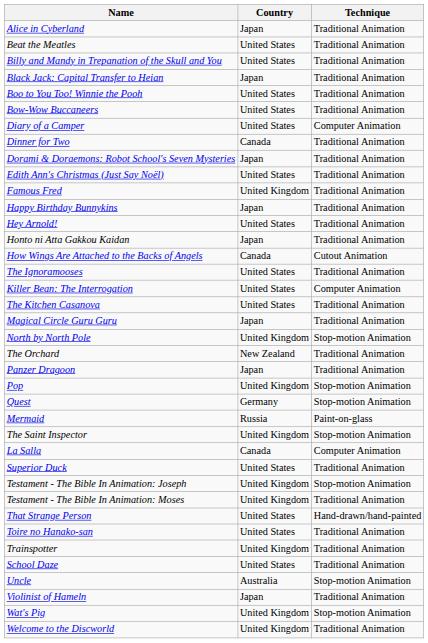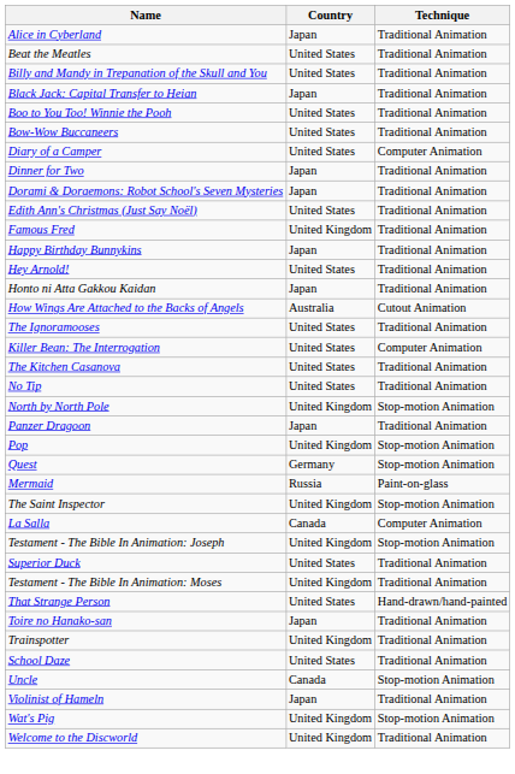 <table class="wikitable sortable">
 <tr>
 <th>Name</th>
 <th>Country</th>
 <th>Technique</th>
 </tr>
 <tr>
 <td><em><a href='#'>Alice in Cyberland</a></em></td>
 <td>Japan</td>
 <td>Traditional Animation</td>
 </tr>
 <tr>
 <td><em>Beat the Meatles</em></td>
 <td>United States</td>
 <td>Traditional Animation</td>
 </tr>
 <tr>
 <td><em><a href='#'>Billy and Mandy in Trepanation of the Skull and You</a></em></td>
 <td>United States</td>
 <td>Traditional Animation</td>
 </tr>
 <tr>
 <td><em><a href='#'>Black Jack: Capital Transfer to Heian</a></em></td>
 <td>Japan</td>
 <td>Traditional Animation</td>
 </tr>
 <tr>
 <td><em><a href='#'>Boo to You Too! Winnie the Pooh</a></em></td>
 <td>United States</td>
 <td>Traditional Animation</td>
 </tr>
 <tr>
 <td><em><a href='#'>Bow-Wow Buccaneers</a></em></td>
 <td>United States</td>
 <td>Traditional Animation</td>
 </tr>
 <tr>
 <td><em><a href='#'>Diary of a Camper</a></em></td>
 <td>United States</td>
 <td>Computer Animation</td>
 </tr>
 <tr>
 <td><em><a href='#'>Dinner for Two</a></em></td>
-<td>Canada</td>
+<td>Japan</td>
 <td>Traditional Animation</td>
 </tr>
 <tr>
 <td><em><a href='#'>Dorami & Doraemons: Robot School's Seven Mysteries</a></em></td>
 <td>Japan</td>
 <td>Traditional Animation</td>
 </tr>
 <tr>
 <td><em><a href='#'>Edith Ann's Christmas (Just Say Noël)</a></em></td>
 <td>United States</td>
 <td>Traditional Animation</td>
 </tr>
 <tr>
 <td><em><a href='#'>Famous Fred</a></em></td>
 <td>United Kingdom</td>
 <td>Traditional Animation</td>
 </tr>
 <tr>
 <td><em><a href='#'>Happy Birthday Bunnykins</a></em></td>
 <td>Japan</td>
 <td>Traditional Animation</td>
 </tr>
 <tr>
 <td><em><a href='#'>Hey Arnold!</a></em></td>
 <td>United States</td>
 <td>Traditional Animation</td>
 </tr>
 <tr>
 <td><em>Honto ni Atta Gakkou Kaidan</em></td>
 <td>Japan</td>
 <td>Traditional Animation</td>
 </tr>
 <tr>
 <td><em><a href='#'>How Wings Are Attached to the Backs of Angels</a></em></td>
-<td>Canada</td>
+<td>Australia</td>
 <td>Cutout Animation</td>
 </tr>
 <tr>
 <td><em><a href='#'>The Ignoramooses</a></em></td>
 <td>United States</td>
 <td>Traditional Animation</td>
 </tr>
 <tr>
 <td><em><a href='#'>Killer Bean: The Interrogation</a></em></td>
 <td>United States</td>
 <td>Computer Animation</td>
 </tr>
 <tr>
 <td><em><a href='#'>The Kitchen Casanova</a></em></td>
 <td>United States</td>
 <td>Traditional Animation</td>
 </tr>
 <tr>
-<td><em><a href='#'>Magical Circle Guru Guru</a></em></td>
-<td>Japan</td>
+<td><em><a href='#'>No Tip</a></em></td>
+<td>United States</td>
 <td>Traditional Animation</td>
 </tr>
 <tr>
 <td><em><a href='#'>North by North Pole</a></em></td>
 <td>United Kingdom</td>
 <td>Stop-motion Animation</td>
-</tr>
-<tr>
-<td><em>The Orchard</em></td>
-<td>New Zealand</td>
-<td>Traditional Animation</td>
 </tr>
 <tr>
 <td><em><a href='#'>Panzer Dragoon</a></em></td>
 <td>Japan</td>
 <td>Traditional Animation</td>
 </tr>
 <tr>
 <td><em><a href='#'>Pop</a></em></td>
 <td>United Kingdom</td>
 <td>Stop-motion Animation</td>
 </tr>
 <tr>
 <td><em><a href='#'>Quest</a></em></td>
 <td>Germany</td>
 <td>Stop-motion Animation</td>
 </tr>
 <tr>
 <td><em><a href='#'>Mermaid</a></em></td>
 <td>Russia</td>
 <td>Paint-on-glass</td>
 </tr>
 <tr>
 <td><em>The Saint Inspector</em></td>
 <td>United Kingdom</td>
 <td>Stop-motion Animation</td>
 </tr>
 <tr>
 <td><em><a href='#'>La Salla</a></em></td>
 <td>Canada</td>
 <td>Computer Animation</td>
 </tr>
 <tr>
+<td><em>Testament - The Bible In Animation: Joseph</em></td>
+<td>United Kingdom</td>
+<td>Stop-motion Animation</td>
+</tr>
+<tr>
 <td><em><a href='#'>Superior Duck</a></em></td>
 <td>United States</td>
 <td>Traditional Animation</td>
-</tr>
-<tr>
-<td><em>Testament - The Bible In Animation: Joseph</em></td>
-<td>United Kingdom</td>
-<td>Stop-motion Animation</td>
 </tr>
 <tr>
 <td><em>Testament - The Bible In Animation: Moses</em></td>
 <td>United Kingdom</td>
 <td>Traditional Animation</td>
 </tr>
 <tr>
 <td><em><a href='#'>That Strange Person</a></em></td>
 <td>United States</td>
 <td>Hand-drawn/hand-painted</td>
 </tr>
 <tr>
 <td><em><a href='#'>Toire no Hanako-san</a></em></td>
-<td>United States</td>
+<td>Japan</td>
 <td>Traditional Animation</td>
 </tr>
 <tr>
 <td><em>Trainspotter</em></td>
 <td>United Kingdom</td>
 <td>Traditional Animation</td>
 </tr>
 <tr>
 <td><em><a href='#'>School Daze</a></em></td>
 <td>United States</td>
 <td>Traditional Animation</td>
 </tr>
 <tr>
 <td><em><a href='#'>Uncle</a></em></td>
-<td>Australia</td>
+<td>Canada</td>
 <td>Stop-motion Animation</td>
 </tr>
 <tr>
 <td><em><a href='#'>Violinist of Hameln</a></em></td>
 <td>Japan</td>
 <td>Traditional Animation</td>
 </tr>
 <tr>
 <td><em><a href='#'>Wat's Pig</a></em></td>
 <td>United Kingdom</td>
 <td>Stop-motion Animation</td>
 </tr>
 <tr>
 <td><em><a href='#'>Welcome to the Discworld</a></em></td>
 <td>United Kingdom</td>
 <td>Traditional Animation</td>
 </tr>
 </table>
